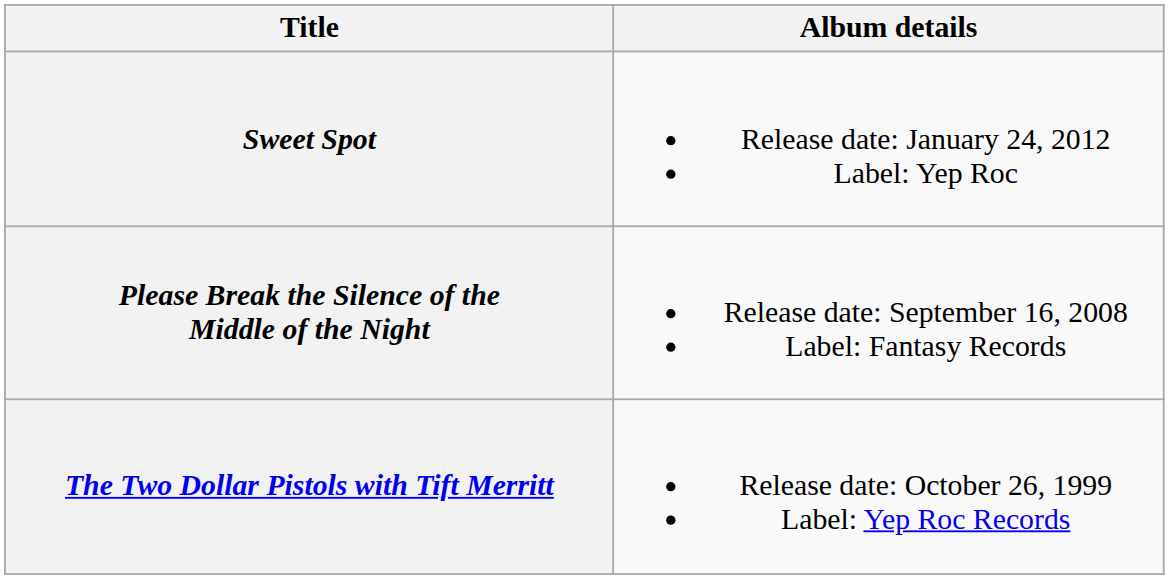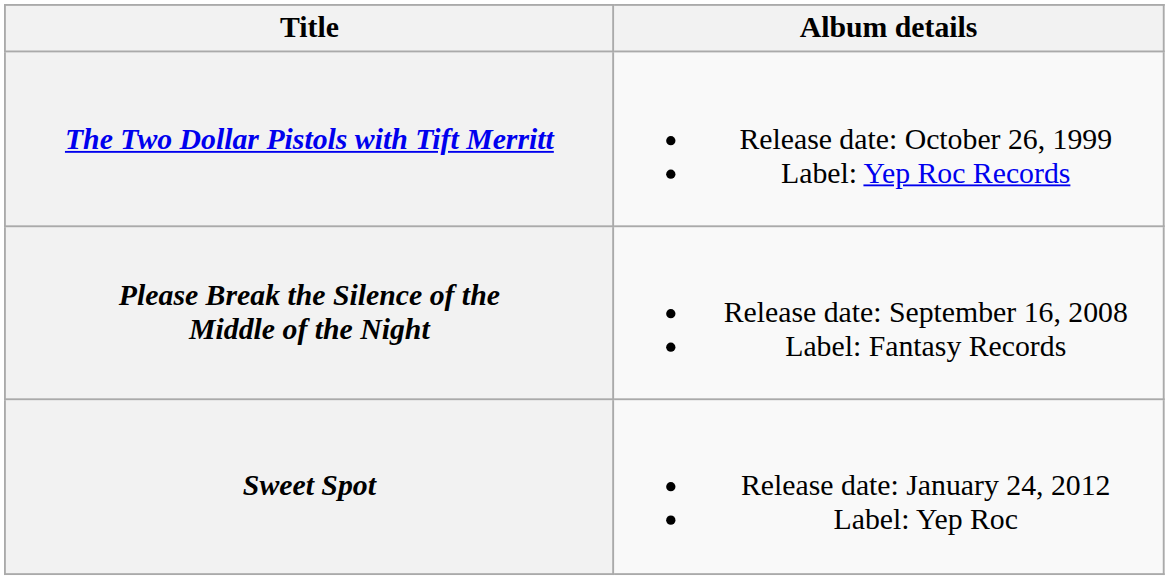 <table class="wikitable plainrowheaders" style="text-align:center;">
 <tr>
 <th style="width:20em;">Title</th>
 <th style="width:18em;">Album details</th>
 </tr>
 <tr>
-<th scope="row"><em>Sweet Spot</em></th>
-<td><br><ul><li>Release date: January 24, 2012</li><li>Label: Yep Roc</li></ul></td>
+<th scope="row"><em><a href='#'>The Two Dollar Pistols with Tift Merritt</a></em></th>
+<td><br><ul><li>Release date: October 26, 1999</li><li>Label: <a href='#'>Yep Roc Records</a></li></ul></td>
 </tr>
 <tr>
 <th scope="row"><em>Please Break the Silence of the<br>Middle of the Night</em></th>
 <td><br><ul><li>Release date: September 16, 2008</li><li>Label: Fantasy Records</li></ul></td>
 </tr>
 <tr>
-<th scope="row"><em><a href='#'>The Two Dollar Pistols with Tift Merritt</a></em></th>
-<td><br><ul><li>Release date: October 26, 1999</li><li>Label: <a href='#'>Yep Roc Records</a></li></ul></td>
+<th scope="row"><em>Sweet Spot</em></th>
+<td><br><ul><li>Release date: January 24, 2012</li><li>Label: Yep Roc</li></ul></td>
 </tr>
 </table>
